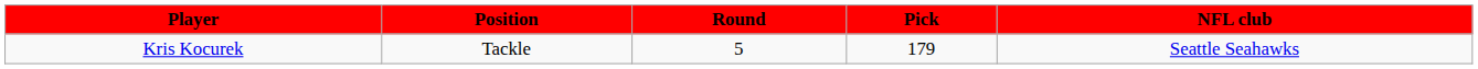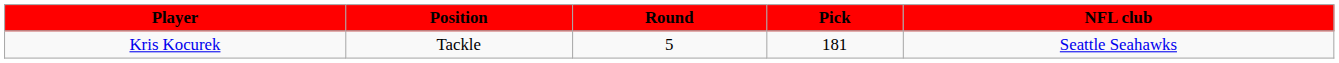 <table class="wikitable" style="width:80%;">
 <tr style="text-align:center; background:red; color:black;">
 <td><strong>Player</strong></td>
 <td><strong>Position</strong></td>
 <td><strong>Round</strong></td>
 <td><strong>Pick</strong></td>
 <td><strong>NFL club</strong></td>
 </tr>
 <tr style="text-align:center;" bgcolor="">
 <td><a href='#'>Kris Kocurek</a></td>
 <td>Tackle</td>
 <td>5</td>
-<td>179</td>
+<td>181</td>
 <td><a href='#'>Seattle Seahawks</a></td>
 </tr>
 </table>
